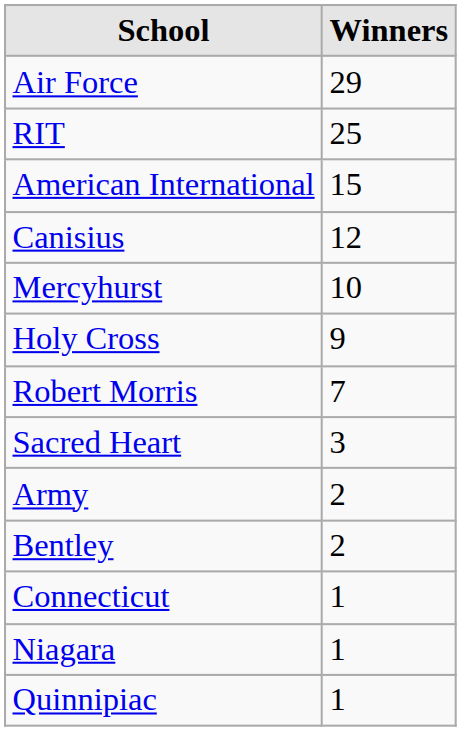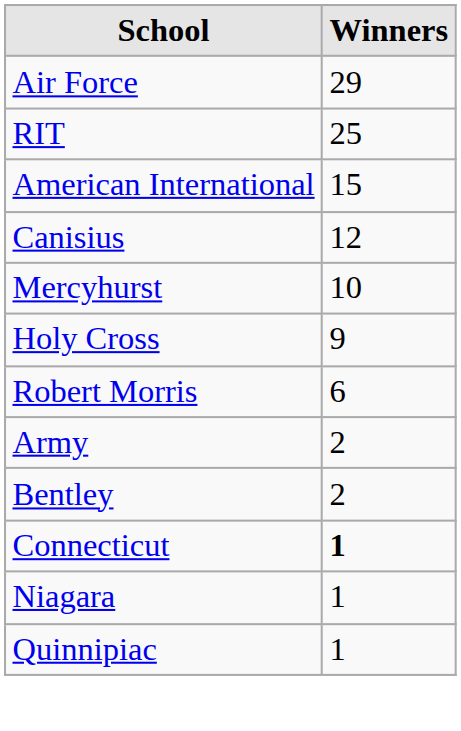 <table class="wikitable">
 <tr>
 <th style="background:#e5e5e5;">School</th>
 <th style="background:#e5e5e5;">Winners</th>
 </tr>
 <tr>
 <td><a href='#'>Air Force</a></td>
 <td>29</td>
 </tr>
 <tr>
 <td><a href='#'>RIT</a></td>
 <td>25</td>
 </tr>
 <tr>
 <td><a href='#'>American International</a></td>
 <td>15</td>
 </tr>
 <tr>
 <td><a href='#'>Canisius</a></td>
 <td>12</td>
 </tr>
 <tr>
 <td><a href='#'>Mercyhurst</a></td>
 <td>10</td>
 </tr>
 <tr>
 <td><a href='#'>Holy Cross</a></td>
 <td>9</td>
 </tr>
 <tr>
 <td><a href='#'>Robert Morris</a></td>
-<td>7</td>
-</tr>
-<tr>
-<td><a href='#'>Sacred Heart</a></td>
-<td>3</td>
+<td>6</td>
 </tr>
 <tr>
 <td><a href='#'>Army</a></td>
 <td>2</td>
 </tr>
 <tr>
 <td><a href='#'>Bentley</a></td>
 <td>2</td>
 </tr>
 <tr>
 <td><a href='#'>Connecticut</a></td>
-<td>1</td>
+<td><strong>1</strong></td>
 </tr>
 <tr>
 <td><a href='#'>Niagara</a></td>
 <td>1</td>
 </tr>
 <tr>
 <td><a href='#'>Quinnipiac</a></td>
 <td>1</td>
 </tr>
 </table>
